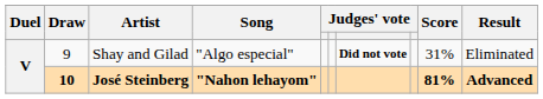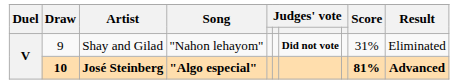 <table class="sortable wikitable" style="margin: 1em auto 1em auto; text-align:center; font-size:90%; line-height:18px;">
 <tr>
 </tr>
 <tr>
 <th rowspan="2" class="unsortable">Duel</th>
 <th rowspan="2">Draw</th>
 <th rowspan="2">Artist</th>
 <th rowspan="2">Song</th>
 <th colspan="4" class="unsortable">Judges' vote</th>
 <th rowspan="2">Score</th>
 <th rowspan="2">Result</th>
 </tr>
 <tr>
 <th class="unsortable"></th>
 <th class="unsortable"></th>
 <th class="unsortable"></th>
 <th class="unsortable"></th>
 </tr>
 <tr>
 <th rowspan="2">V</th>
 <td>9</td>
 <td align="left">Shay and Gilad</td>
-<td align="left">"Algo especial"</td>
+<td align="left">"Nahon lehayom"</td>
 <td></td>
 <td></td>
 <td><strong><small>Did not vote</small></strong></td>
 <td></td>
 <td>31%</td>
 <td>Eliminated</td>
 </tr>
 <tr style="font-weight:bold; background:#FFDEAD;">
 <td>10</td>
 <td align="left">José Steinberg</td>
-<td align="left">"Nahon lehayom"</td>
+<td align="left">"Algo especial"</td>
 <td></td>
 <td></td>
 <td></td>
 <td></td>
 <td>81%</td>
 <td>Advanced</td>
 </tr>
 </table>
